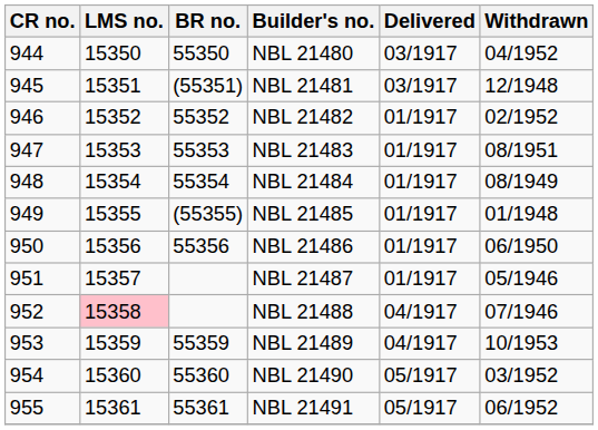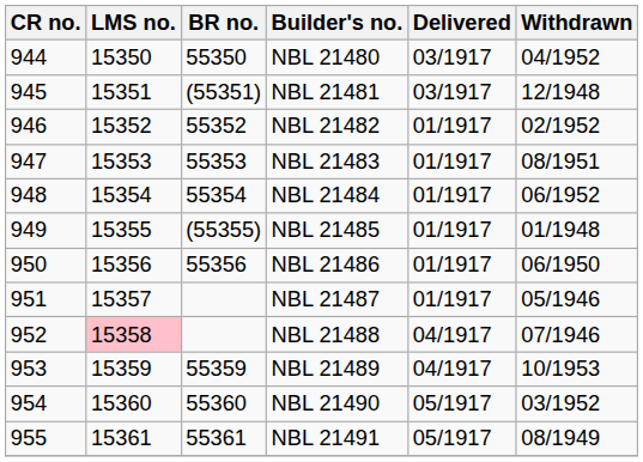 <table class="wikitable sortable">
 <tr>
 <th>CR no.</th>
 <th>LMS no.</th>
 <th>BR no.</th>
 <th>Builder's no.</th>
 <th>Delivered</th>
 <th>Withdrawn</th>
 </tr>
 <tr>
 <td>944</td>
 <td>15350</td>
 <td>55350</td>
 <td>NBL 21480</td>
 <td>03/1917</td>
 <td>04/1952</td>
 </tr>
 <tr>
 <td>945</td>
 <td>15351</td>
 <td>(55351)</td>
 <td>NBL 21481</td>
 <td>03/1917</td>
 <td>12/1948</td>
 </tr>
 <tr>
 <td>946</td>
 <td>15352</td>
 <td>55352</td>
 <td>NBL 21482</td>
 <td>01/1917</td>
 <td>02/1952</td>
 </tr>
 <tr>
 <td>947</td>
 <td>15353</td>
 <td>55353</td>
 <td>NBL 21483</td>
 <td>01/1917</td>
 <td>08/1951</td>
 </tr>
 <tr>
 <td>948</td>
 <td>15354</td>
 <td>55354</td>
 <td>NBL 21484</td>
 <td>01/1917</td>
-<td>08/1949</td>
+<td>06/1952</td>
 </tr>
 <tr>
 <td>949</td>
 <td>15355</td>
 <td>(55355)</td>
 <td>NBL 21485</td>
 <td>01/1917</td>
 <td>01/1948</td>
 </tr>
 <tr>
 <td>950</td>
 <td>15356</td>
 <td>55356</td>
 <td>NBL 21486</td>
 <td>01/1917</td>
 <td>06/1950</td>
 </tr>
 <tr>
 <td>951</td>
 <td>15357</td>
 <td></td>
 <td>NBL 21487</td>
 <td>01/1917</td>
 <td>05/1946</td>
 </tr>
 <tr>
 <td>952</td>
 <td style="background: pink;">15358</td>
 <td></td>
 <td>NBL 21488</td>
 <td>04/1917</td>
 <td>07/1946</td>
 </tr>
 <tr>
 <td>953</td>
 <td>15359</td>
 <td>55359</td>
 <td>NBL 21489</td>
 <td>04/1917</td>
 <td>10/1953</td>
 </tr>
 <tr>
 <td>954</td>
 <td>15360</td>
 <td>55360</td>
 <td>NBL 21490</td>
 <td>05/1917</td>
 <td>03/1952</td>
 </tr>
 <tr>
 <td>955</td>
 <td>15361</td>
 <td>55361</td>
 <td>NBL 21491</td>
 <td>05/1917</td>
-<td>06/1952</td>
+<td>08/1949</td>
 </tr>
 <tr>
 </tr>
 </table>
